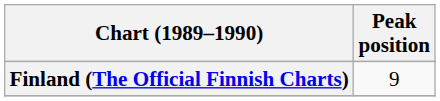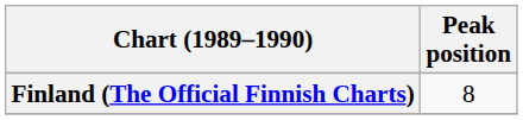 <table class="wikitable sortable plainrowheaders" style="text-align:center">
 <tr>
 <th>Chart (1989–1990)</th>
 <th>Peak<br>position</th>
 </tr>
 <tr>
 </tr>
 <tr>
 </tr>
 <tr>
 <th scope="row">Finland (<a href='#'>The Official Finnish Charts</a>)</th>
-<td>9</td>
+<td>8</td>
 </tr>
 <tr>
 </tr>
 <tr>
 </tr>
 <tr>
 </tr>
 <tr>
 </tr>
 <tr>
 </tr>
 <tr>
 </tr>
 <tr>
 </tr>
 <tr>
 </tr>
 <tr>
 </tr>
 </table>
